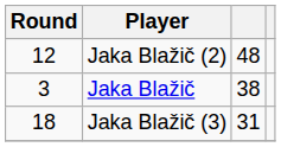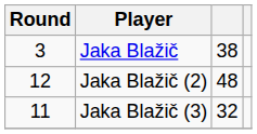 <table class="wikitable sortable" style="text-align: center;">
 <tr>
 <th align="center">Round</th>
 <th align="center">Player</th>
 <th align="center"></th>
 <th></th>
 </tr>
 <tr>
+<td>3</td>
+<td align="left"> <a href='#'>Jaka Blažič</a></td>
+<td>38</td>
+<td></td>
+</tr>
+<tr>
 <td>12</td>
 <td align="left"> Jaka Blažič (2)</td>
 <td>48</td>
 <td></td>
 </tr>
 <tr>
-<td>3</td>
-<td align="left"> <a href='#'>Jaka Blažič</a></td>
-<td>38</td>
-<td></td>
-</tr>
-<tr>
-<td>18</td>
+<td>11</td>
 <td align="left"> Jaka Blažič (3)</td>
-<td>31</td>
+<td>32</td>
 <td></td>
 </tr>
 <tr>
 </tr>
 </table>
